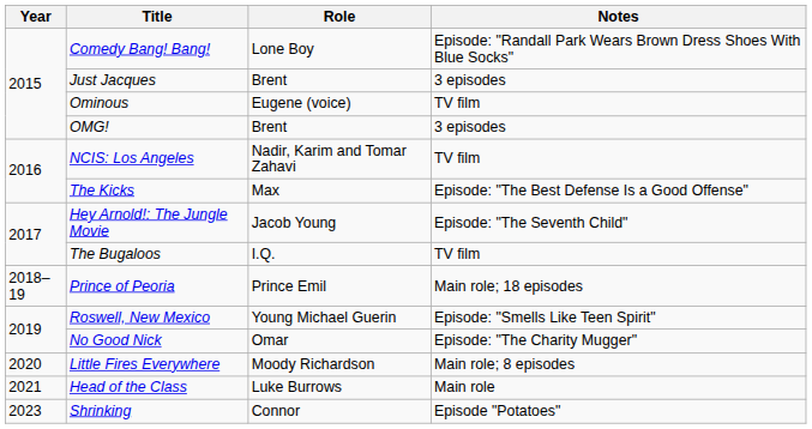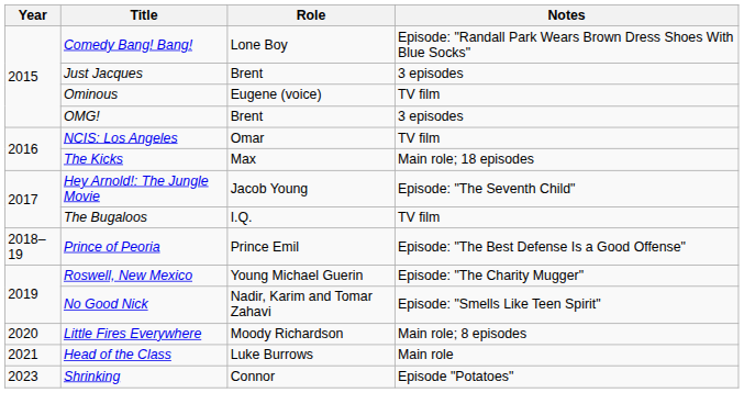 <table class="wikitable sortable">
 <tr>
 <th>Year</th>
 <th>Title</th>
 <th>Role</th>
 <th>Notes</th>
 </tr>
 <tr>
 <td rowspan="4">2015</td>
 <td><em><a href='#'>Comedy Bang! Bang!</a></em></td>
 <td>Lone Boy</td>
 <td>Episode: "Randall Park Wears Brown Dress Shoes With Blue Socks"</td>
 </tr>
 <tr>
 <td><em>Just Jacques</em></td>
 <td>Brent</td>
 <td>3 episodes</td>
 </tr>
 <tr>
 <td><em>Ominous</em></td>
 <td>Eugene (voice)</td>
 <td>TV film</td>
 </tr>
 <tr>
 <td><em>OMG!</em></td>
 <td>Brent</td>
 <td>3 episodes</td>
 </tr>
 <tr>
 <td rowspan="2">2016</td>
 <td><em><a href='#'>NCIS: Los Angeles</a></em></td>
-<td>Nadir, Karim and Tomar Zahavi</td>
+<td>Omar</td>
 <td>TV film</td>
 </tr>
 <tr>
 <td><em><a href='#'>The Kicks</a></em></td>
 <td>Max</td>
-<td>Episode: "The Best Defense Is a Good Offense"</td>
+<td>Main role; 18 episodes</td>
 </tr>
 <tr>
 <td rowspan="2">2017</td>
 <td><em><a href='#'>Hey Arnold!: The Jungle Movie</a></em></td>
 <td>Jacob Young</td>
 <td>Episode: "The Seventh Child"</td>
 </tr>
 <tr>
 <td><em>The Bugaloos</em></td>
 <td>I.Q.</td>
 <td>TV film</td>
 </tr>
 <tr>
 <td>2018–19</td>
 <td><em><a href='#'>Prince of Peoria</a></em></td>
 <td>Prince Emil</td>
-<td>Main role; 18 episodes</td>
+<td>Episode: "The Best Defense Is a Good Offense"</td>
 </tr>
 <tr>
 <td rowspan="2">2019</td>
 <td><em><a href='#'>Roswell, New Mexico</a></em></td>
 <td>Young Michael Guerin</td>
-<td>Episode: "Smells Like Teen Spirit"</td>
+<td>Episode: "The Charity Mugger"</td>
 </tr>
 <tr>
 <td><em><a href='#'>No Good Nick</a></em></td>
-<td>Omar</td>
-<td>Episode: "The Charity Mugger"</td>
+<td>Nadir, Karim and Tomar Zahavi</td>
+<td>Episode: "Smells Like Teen Spirit"</td>
 </tr>
 <tr>
 <td>2020</td>
 <td><em><a href='#'>Little Fires Everywhere</a></em></td>
 <td>Moody Richardson</td>
 <td>Main role; 8 episodes</td>
 </tr>
 <tr>
 <td rowspan="1">2021</td>
 <td><em><a href='#'>Head of the Class</a></em></td>
 <td>Luke Burrows</td>
 <td>Main role</td>
 </tr>
 <tr>
 <td>2023</td>
 <td><em><a href='#'>Shrinking</a></em></td>
 <td>Connor</td>
 <td>Episode "Potatoes"</td>
 </tr>
 </table>
